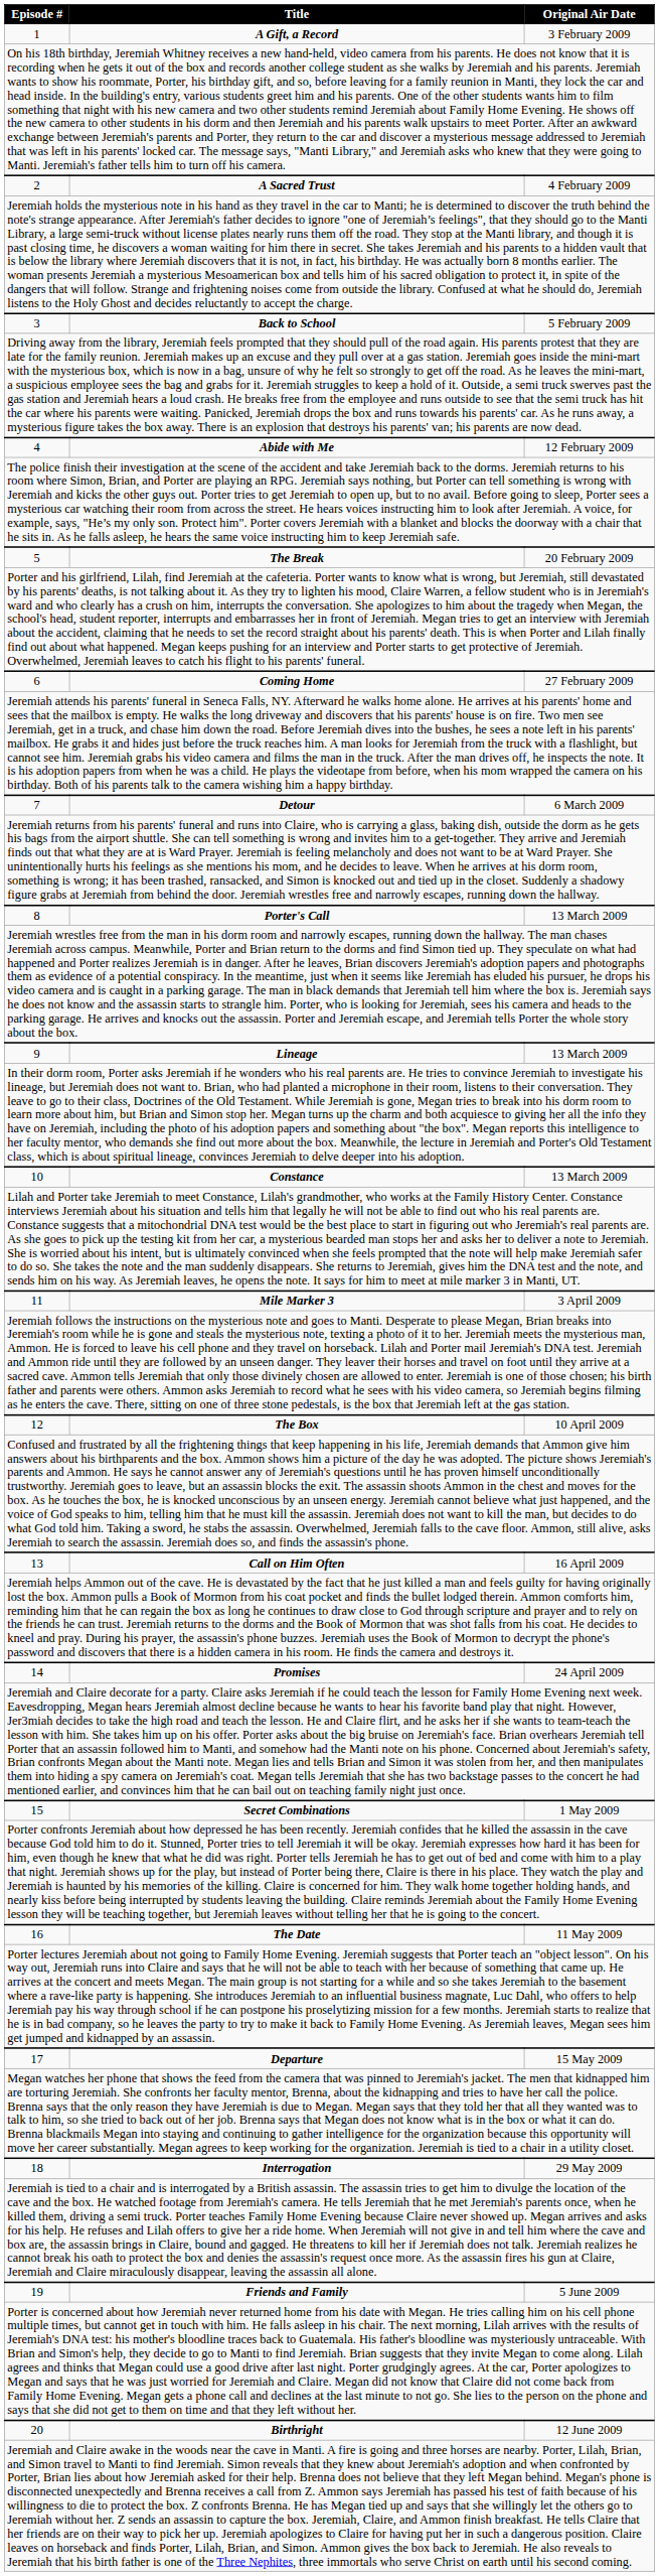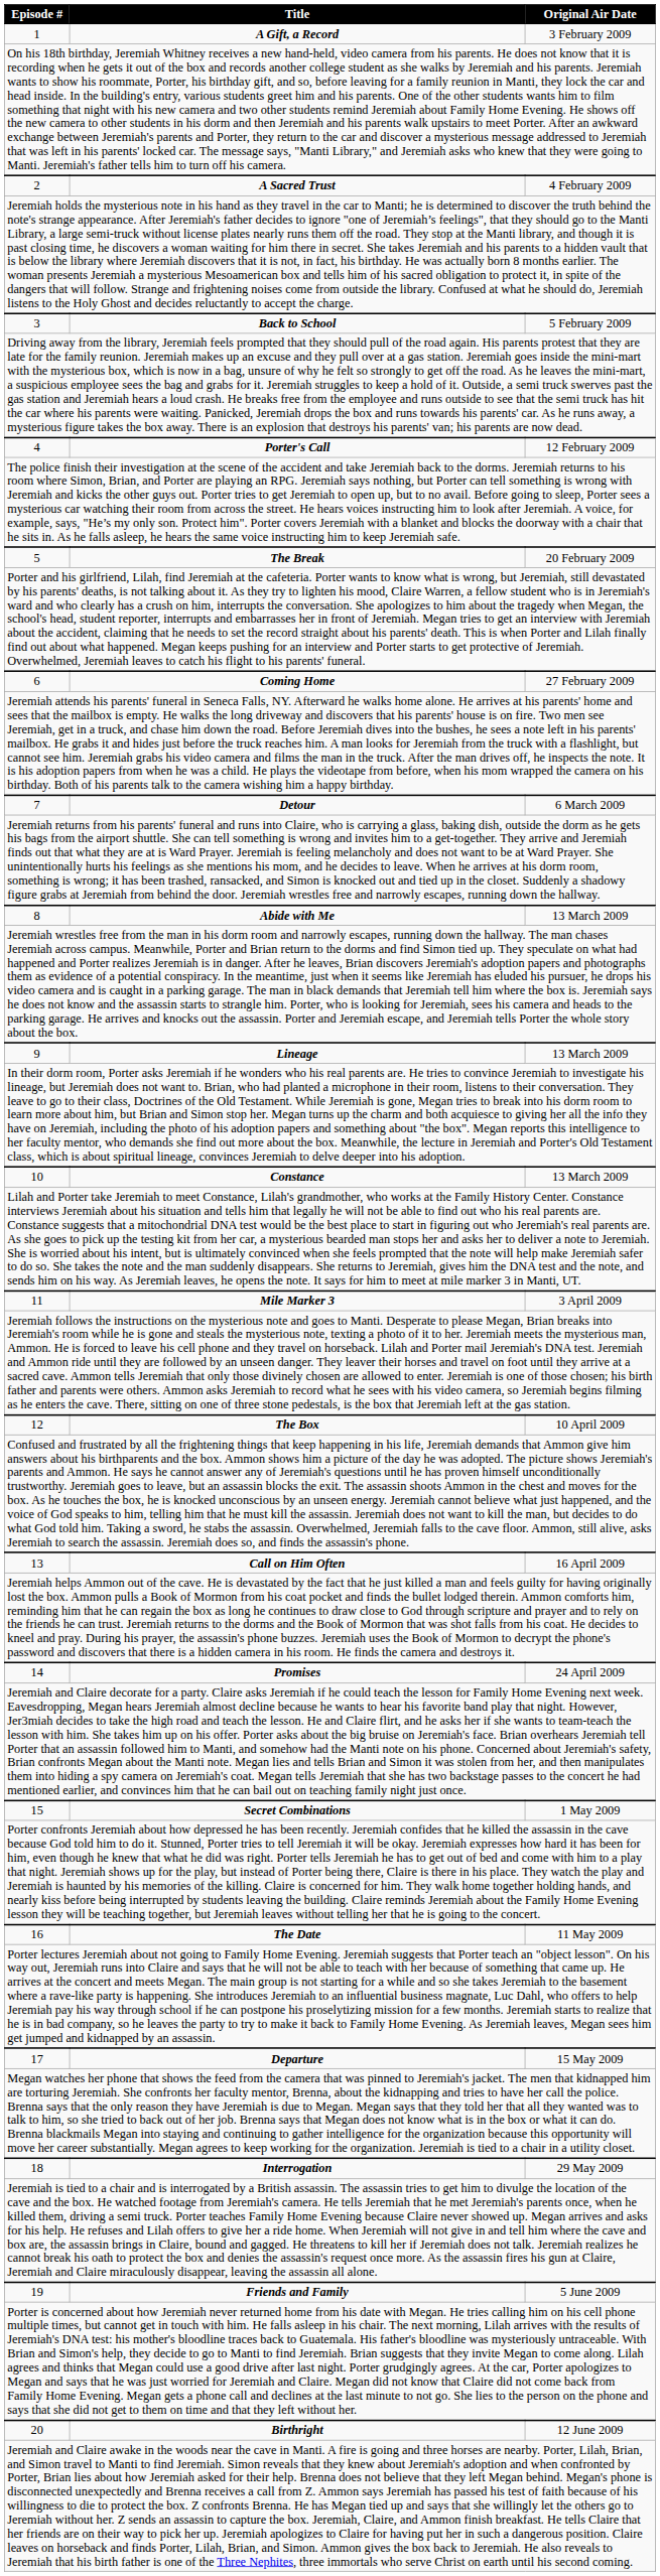 <table class="wikitable" width="95%">
 <tr>
 <th style="background-color: black; color: white; border: 1px solid black;" width="10%">Episode #</th>
 <th style="background-color: black; color: white; border: 1px solid black;" width="70%">Title</th>
 <th style="background-color: black; color: white; border: 1px solid black;" width="20%">Original Air Date</th>
 </tr>
 <tr>
 <td style="text-align: center;">1</td>
 <td style="text-align: center;"><strong><em>A Gift, a Record</em></strong></td>
 <td style="text-align: center;">3 February 2009</td>
 </tr>
 <tr>
 <td colspan="3" style="border-bottom: 2px solid black;">On his 18th birthday, Jeremiah Whitney receives a new hand-held, video camera from his parents.  He does not know that it is recording when he gets it out of the box and records another college student as she walks by Jeremiah and his parents.  Jeremiah wants to show his roommate, Porter, his birthday gift, and so, before leaving for a family reunion in Manti, they lock the car and head inside.  In the building's entry, various students greet him and his parents.  One of the other students wants him to film something that night with his new camera and two other students remind Jeremiah about Family Home Evening.  He shows off the new camera to other students in his dorm and then Jeremiah and his parents walk upstairs to meet Porter.  After an awkward exchange between Jeremiah's parents and Porter, they return to the car and discover a mysterious message addressed to Jeremiah that was left in his parents' locked car.  The message says, "Manti Library," and Jeremiah asks who knew that they were going to Manti.  Jeremiah's father tells him to turn off his camera.</td>
 </tr>
 <tr>
 <td style="text-align: center;">2</td>
 <td style="text-align: center;"><strong><em>A Sacred Trust</em></strong></td>
 <td style="text-align: center;">4 February 2009</td>
 </tr>
 <tr>
 <td colspan="3" style="border-bottom: 2px solid black;">Jeremiah holds the mysterious note in his hand as they travel in the car to Manti; he is determined to discover the truth behind the note's strange appearance.  After Jeremiah's father decides to ignore "one of Jeremiah’s feelings", that they should go to the Manti Library, a large semi-truck without license plates nearly runs them off the road.  They stop at the Manti library, and though it is past closing time, he discovers a woman waiting for him there in secret.  She takes Jeremiah and his parents to a hidden vault that is below the library where Jeremiah discovers that it is not, in fact, his birthday.  He was actually born 8 months earlier.  The woman presents Jeremiah a mysterious Mesoamerican box and tells him of his sacred obligation to protect it, in spite of the dangers that will follow.  Strange and frightening noises come from outside the library.  Confused at what he should do, Jeremiah listens to the Holy Ghost and decides reluctantly to accept the charge.</td>
 </tr>
 <tr>
 <td style="text-align: center;">3</td>
 <td style="text-align: center;"><strong><em>Back to School</em></strong></td>
 <td style="text-align: center;">5 February 2009</td>
 </tr>
 <tr>
 <td colspan="3" style="border-bottom: 2px solid black;">Driving away from the library, Jeremiah feels prompted that they should pull of the road again.  His parents protest that they are late for the family reunion.  Jeremiah makes up an excuse and they pull over at a gas station.  Jeremiah goes inside the mini-mart with the mysterious box, which is now in a bag, unsure of why he felt so strongly to get off the road.  As he leaves the mini-mart, a suspicious employee sees the bag and grabs for it.  Jeremiah struggles to keep a hold of it.  Outside, a semi truck swerves past the gas station and Jeremiah hears a loud crash.  He breaks free from the employee and runs outside to see that the semi truck has hit the car where his parents were waiting.  Panicked, Jeremiah drops the box and runs towards his parents' car.  As he runs away, a mysterious figure takes the box away.  There is an explosion that destroys his parents' van; his parents are now dead.</td>
 </tr>
 <tr>
 <td style="text-align: center;">4</td>
-<td style="text-align: center;"><strong><em>Abide with Me</em></strong></td>
+<td style="text-align: center;"><strong><em>Porter's Call</em></strong></td>
 <td style="text-align: center;">12 February 2009</td>
 </tr>
 <tr>
 <td colspan="3" style="border-bottom: 2px solid black;">The police finish their investigation at the scene of the accident and take Jeremiah back to the dorms.  Jeremiah returns to his room where Simon, Brian, and Porter are playing an RPG.  Jeremiah says nothing, but Porter can tell something is wrong with Jeremiah and kicks the other guys out.  Porter tries to get Jeremiah to open up, but to no avail.  Before going to sleep, Porter sees a mysterious car watching their room from across the street.  He hears voices instructing him to look after Jeremiah.  A voice, for example, says, "He’s my only son.  Protect him".  Porter covers Jeremiah with a blanket and blocks the doorway with a chair that he sits in.  As he falls asleep, he hears the same voice instructing him to keep Jeremiah safe.</td>
 </tr>
 <tr>
 <td style="text-align: center;">5</td>
 <td style="text-align: center;"><strong><em>The Break</em></strong></td>
 <td style="text-align: center;">20 February 2009</td>
 </tr>
 <tr>
 <td colspan="3" style="border-bottom: 2px solid black;">Porter and his girlfriend, Lilah, find Jeremiah at the cafeteria.  Porter wants to know what is wrong, but Jeremiah, still devastated by his parents' deaths, is not talking about it.  As they try to lighten his mood, Claire Warren, a fellow student who is in Jeremiah's ward and who clearly has a crush on him, interrupts the conversation.  She apologizes to him about the tragedy when Megan, the school's head, student reporter, interrupts and embarrasses her in front of Jeremiah.  Megan tries to get an interview with Jeremiah about the accident, claiming that he needs to set the record straight about his parents' death.  This is when Porter and Lilah finally find out about what happened.  Megan keeps pushing for an interview and Porter starts to get protective of Jeremiah.  Overwhelmed, Jeremiah leaves to catch his flight to his parents' funeral.</td>
 </tr>
 <tr>
 <td style="text-align: center;">6</td>
 <td style="text-align: center;"><strong><em>Coming Home</em></strong></td>
 <td style="text-align: center;">27 February 2009</td>
 </tr>
 <tr>
 <td colspan="3" style="border-bottom: 2px solid black;">Jeremiah attends his parents' funeral in Seneca Falls, NY.  Afterward he walks home alone.  He arrives at his parents' home and sees that the mailbox is empty.  He walks the long driveway and discovers that his parents' house is on fire.  Two men see Jeremiah, get in a truck, and chase him down the road.  Before Jeremiah dives into the bushes, he sees a note left in his parents' mailbox.  He grabs it and hides just before the truck reaches him.  A man looks for Jeremiah from the truck with a flashlight, but cannot see him.  Jeremiah grabs his video camera and films the man in the truck.  After the man drives off, he inspects the note.  It is his adoption papers from when he was a child.  He plays the videotape from before, when his mom wrapped the camera on his birthday.  Both of his parents talk to the camera wishing him a happy birthday.</td>
 </tr>
 <tr>
 <td style="text-align: center;">7</td>
 <td style="text-align: center;"><strong><em>Detour</em></strong></td>
 <td style="text-align: center;">6 March 2009</td>
 </tr>
 <tr>
 <td colspan="3" style="border-bottom: 2px solid black;">Jeremiah returns from his parents' funeral and runs into Claire, who is carrying a glass, baking dish, outside the dorm as he gets his bags from the airport shuttle.  She can tell something is wrong and invites him to a get-together.  They arrive and Jeremiah finds out that what they are at is Ward Prayer.  Jeremiah is feeling melancholy and does not want to be at Ward Prayer.  She unintentionally hurts his feelings as she mentions his mom, and he decides to leave.  When he arrives at his dorm room, something is wrong; it has been trashed, ransacked, and Simon is knocked out and tied up in the closet.  Suddenly a shadowy figure grabs at Jeremiah from behind the door.  Jeremiah wrestles free and narrowly escapes, running down the hallway.</td>
 </tr>
 <tr>
 <td style="text-align: center;">8</td>
-<td style="text-align: center;"><strong><em>Porter's Call</em></strong></td>
+<td style="text-align: center;"><strong><em>Abide with Me</em></strong></td>
 <td style="text-align: center;">13 March 2009</td>
 </tr>
 <tr>
 <td colspan="3" style="border-bottom: 2px solid black;">Jeremiah wrestles free from the man in his dorm room and narrowly escapes, running down the hallway.  The man chases Jeremiah across campus.  Meanwhile, Porter and Brian return to the dorms and find Simon tied up.  They speculate on what had happened and Porter realizes Jeremiah is in danger.  After he leaves, Brian discovers Jeremiah's adoption papers and photographs them as evidence of a potential conspiracy. In the meantime, just when it seems like Jeremiah has eluded his pursuer, he drops his video camera and is caught in a parking garage.  The man in black demands that Jeremiah tell him where the box is.  Jeremiah says he does not know and the assassin starts to strangle him.  Porter, who is looking for Jeremiah, sees his camera and heads to the parking garage.  He arrives and knocks out the assassin.  Porter and Jeremiah escape, and Jeremiah tells Porter the whole story about the box.</td>
 </tr>
 <tr>
 <td style="text-align: center;">9</td>
 <td style="text-align: center;"><strong><em>Lineage</em></strong></td>
 <td style="text-align: center;">13 March 2009</td>
 </tr>
 <tr>
 <td colspan="3" style="border-bottom: 2px solid black;">In their dorm room, Porter asks Jeremiah if he wonders who his real parents are.  He tries to convince Jeremiah to investigate his lineage, but Jeremiah does not want to.  Brian, who had planted a microphone in their room, listens to their conversation.  They leave to go to their class, Doctrines of the Old Testament.  While Jeremiah is gone, Megan tries to break into his dorm room to learn more about him, but Brian and Simon stop her.  Megan turns up the charm and both acquiesce to giving her all the info they have on Jeremiah, including the photo of his adoption papers and something about "the box".  Megan reports this intelligence to her faculty mentor, who demands she find out more about the box.  Meanwhile, the lecture in Jeremiah and Porter's Old Testament class, which is about spiritual lineage, convinces Jeremiah to delve deeper into his adoption.</td>
 </tr>
 <tr>
 <td style="text-align: center;">10</td>
 <td style="text-align: center;"><strong><em>Constance</em></strong></td>
 <td style="text-align: center;">13 March 2009</td>
 </tr>
 <tr>
 <td colspan="3" style="border-bottom: 2px solid black;">Lilah and Porter take Jeremiah to meet Constance, Lilah's grandmother, who works at the Family History Center.  Constance interviews Jeremiah about his situation and tells him that legally he will not be able to find out who his real parents are.  Constance suggests that a mitochondrial DNA test would be the best place to start in figuring out who Jeremiah's real parents are.  As she goes to pick up the testing kit from her car, a mysterious bearded man stops her and asks her to deliver a note to Jeremiah.  She is worried about his intent, but is ultimately convinced when she feels prompted that the note will help make Jeremiah safer to do so.  She takes the note and the man suddenly disappears.  She returns to Jeremiah, gives him the DNA test and the note, and sends him on his way.  As Jeremiah leaves, he opens the note.  It says for him to meet at mile marker 3 in Manti, UT.</td>
 </tr>
 <tr>
 <td style="text-align: center;">11</td>
 <td style="text-align: center;"><strong><em>Mile Marker 3</em></strong></td>
 <td style="text-align: center;">3 April 2009</td>
 </tr>
 <tr>
 <td colspan="3" style="border-bottom: 2px solid black;">Jeremiah follows the instructions on the mysterious note and goes to Manti.  Desperate to please Megan, Brian breaks into Jeremiah's room while he is gone and steals the mysterious note, texting a photo of it to her.  Jeremiah meets the mysterious man, Ammon.  He is forced to leave his cell phone and they travel on horseback.  Lilah and Porter mail Jeremiah's DNA test.  Jeremiah and Ammon ride until they are followed by an unseen danger.  They leaver their horses and travel on foot until they arrive at a sacred cave.  Ammon tells Jeremiah that only those divinely chosen are allowed to enter.  Jeremiah is one of those chosen; his birth father and parents were others.  Ammon asks Jeremiah to record what he sees with his video camera, so Jeremiah begins filming as he enters the cave.  There, sitting on one of three stone pedestals, is the box that Jeremiah left at the gas station.</td>
 </tr>
 <tr>
 <td style="text-align: center;">12</td>
 <td style="text-align: center;"><strong><em>The Box</em></strong></td>
 <td style="text-align: center;">10 April 2009</td>
 </tr>
 <tr>
 <td colspan="3" style="border-bottom: 2px solid black;">Confused and frustrated by all the frightening things that keep happening in his life, Jeremiah demands that Ammon give him answers about his birthparents and the box.  Ammon shows him a picture of the day he was adopted.  The picture shows Jeremiah's parents and Ammon.  He says he cannot answer any of Jeremiah's questions until he has proven himself unconditionally trustworthy.  Jeremiah goes to leave, but an assassin blocks the exit.  The assassin shoots Ammon in the chest and moves for the box.  As he touches the box, he is knocked unconscious by an unseen energy.  Jeremiah cannot believe what just happened, and the voice of God speaks to him, telling him that he must kill the assassin.  Jeremiah does not want to kill the man, but decides to do what God told him.  Taking a sword, he stabs the assassin.  Overwhelmed, Jeremiah falls to the cave floor.  Ammon, still alive, asks Jeremiah to search the assassin.  Jeremiah does so, and finds the assassin's phone.</td>
 </tr>
 <tr>
 <td style="text-align: center;">13</td>
 <td style="text-align: center;"><strong><em>Call on Him Often</em></strong></td>
 <td style="text-align: center;">16 April 2009</td>
 </tr>
 <tr>
 <td colspan="3" style="border-bottom: 2px solid black;">Jeremiah helps Ammon out of the cave.  He is devastated by the fact that he just killed a man and feels guilty for having originally lost the box.  Ammon pulls a Book of Mormon from his coat pocket and finds the bullet lodged therein.  Ammon comforts him, reminding him that he can regain the box as long he continues to draw close to God through scripture and prayer and to rely on the friends he can trust.  Jeremiah returns to the dorms and the Book of Mormon that was shot falls from his coat.  He decides to kneel and pray.  During his prayer, the assassin's phone buzzes.  Jeremiah uses the Book of Mormon to decrypt the phone's password and discovers that there is a hidden camera in his room.  He finds the camera and destroys it.</td>
 </tr>
 <tr>
 <td style="text-align: center;">14</td>
 <td style="text-align: center;"><strong><em>Promises</em></strong></td>
 <td style="text-align: center;">24 April 2009</td>
 </tr>
 <tr>
 <td colspan="3" style="border-bottom: 2px solid black;">Jeremiah and Claire decorate for a party.  Claire asks Jeremiah if he could teach the lesson for Family Home Evening next week.  Eavesdropping, Megan hears Jeremiah almost decline because he wants to hear his favorite band play that night.  However, Jer3miah decides to take the high road and teach the lesson.  He and Claire flirt, and he asks her if she wants to team-teach the lesson with him.  She takes him up on his offer.  Porter asks about the big bruise on Jeremiah's face.  Brian overhears Jeremiah tell Porter that an assassin followed him to Manti, and somehow had the Manti note on his phone.  Concerned about Jeremiah's safety, Brian confronts Megan about the Manti note.  Megan lies and tells Brian and Simon it was stolen from her, and then manipulates them into hiding a spy camera on Jeremiah's coat.  Megan tells Jeremiah that she has two backstage passes to the concert he had mentioned earlier, and convinces him that he can bail out on teaching family night just once.</td>
 </tr>
 <tr>
 <td style="text-align: center;">15</td>
 <td style="text-align: center;"><strong><em>Secret Combinations</em></strong></td>
 <td style="text-align: center;">1 May 2009</td>
 </tr>
 <tr>
 <td colspan="3" style="border-bottom: 2px solid black;">Porter confronts Jeremiah about how depressed he has been recently.  Jeremiah confides that he killed the assassin in the cave because God told him to do it.  Stunned, Porter tries to tell Jeremiah it will be okay.  Jeremiah expresses how hard it has been for him, even though he knew that what he did was right.  Porter tells Jeremiah he has to get out of bed and come with him to a play that night.  Jeremiah shows up for the play, but instead of Porter being there, Claire is there in his place.  They watch the play and Jeremiah is haunted by his memories of the killing.  Claire is concerned for him.  They walk home together holding hands, and nearly kiss before being interrupted by students leaving the building.  Claire reminds Jeremiah about the Family Home Evening lesson they will be teaching together, but Jeremiah leaves without telling her that he is going to the concert.</td>
 </tr>
 <tr>
 <td style="text-align: center;">16</td>
 <td style="text-align: center;"><strong><em>The Date</em></strong></td>
 <td style="text-align: center;">11 May 2009</td>
 </tr>
 <tr>
 <td colspan="3" style="border-bottom: 2px solid black;">Porter lectures Jeremiah about not going to Family Home Evening.  Jeremiah suggests that Porter teach an "object lesson".  On his way out, Jeremiah runs into Claire and says that he will not be able to teach with her because of something that came up.  He arrives at the concert and meets Megan.  The main group is not starting for a while and so she takes Jeremiah to the basement where a rave-like party is happening.  She introduces Jeremiah to an influential business magnate, Luc Dahl, who offers to help Jeremiah pay his way through school if he can postpone his proselytizing mission for a few months.  Jeremiah starts to realize that he is in bad company, so he leaves the party to try to make it back to Family Home Evening.  As Jeremiah leaves, Megan sees him get jumped and kidnapped by an assassin.</td>
 </tr>
 <tr>
 <td style="text-align: center;">17</td>
 <td style="text-align: center;"><strong><em>Departure</em></strong></td>
 <td style="text-align: center;">15 May 2009</td>
 </tr>
 <tr>
 <td colspan="3" style="border-bottom: 2px solid black;">Megan watches her phone that shows the feed from the camera that was pinned to Jeremiah's jacket.  The men that kidnapped him are torturing Jeremiah.  She confronts her faculty mentor, Brenna, about the kidnapping and tries to have her call the police.  Brenna says that the only reason they have Jeremiah is due to Megan.  Megan says that they told her that all they wanted was to talk to him, so she tried to back out of her job.  Brenna says that Megan does not know what is in the box or what it can do.  Brenna blackmails Megan into staying and continuing to gather intelligence for the organization because this opportunity will move her career substantially.  Megan agrees to keep working for the organization.  Jeremiah is tied to a chair in a utility closet.</td>
 </tr>
 <tr>
 <td style="text-align: center;">18</td>
 <td style="text-align: center;"><strong><em>Interrogation</em></strong></td>
 <td style="text-align: center;">29 May 2009</td>
 </tr>
 <tr>
 <td colspan="3" style="border-bottom: 2px solid black;">Jeremiah is tied to a chair and is interrogated by a British assassin.  The assassin tries to get him to divulge the location of the cave and the box.  He watched footage from Jeremiah's camera.  He tells Jeremiah that he met Jeremiah's parents once, when he killed them, driving a semi truck.  Porter teaches Family Home Evening because Claire never showed up.  Megan arrives and asks for his help.  He refuses and Lilah offers to give her a ride home.  When Jeremiah will not give in and tell him where the cave and box are, the assassin brings in Claire, bound and gagged.  He threatens to kill her if Jeremiah does not talk.  Jeremiah realizes he cannot break his oath to protect the box and denies the assassin's request once more.  As the assassin fires his gun at Claire, Jeremiah and Claire miraculously disappear, leaving the assassin all alone.</td>
 </tr>
 <tr>
 <td style="text-align: center;">19</td>
 <td style="text-align: center;"><strong><em>Friends and Family</em></strong></td>
 <td style="text-align: center;">5 June 2009</td>
 </tr>
 <tr>
 <td colspan="3" style="border-bottom: 2px solid black;">Porter is concerned about how Jeremiah never returned home from his date with Megan.  He tries calling him on his cell phone multiple times, but cannot get in touch with him.  He falls asleep in his chair.  The next morning, Lilah arrives with the results of Jeremiah's DNA test: his mother's bloodline traces back to Guatemala.  His father's bloodline was mysteriously untraceable.  With Brian and Simon's help, they decide to go to Manti to find Jeremiah.  Brian suggests that they invite Megan to come along.  Lilah agrees and thinks that Megan could use a good drive after last night.  Porter grudgingly agrees.  At the car, Porter apologizes to Megan and says that he was just worried for Jeremiah and Claire.  Megan did not know that Claire did not come back from Family Home Evening.  Megan gets a phone call and declines at the last minute to not go.  She lies to the person on the phone and says that she did not get to them on time and that they left without her.</td>
 </tr>
 <tr>
 <td style="text-align: center;">20</td>
 <td style="text-align: center;"><strong><em>Birthright</em></strong></td>
 <td style="text-align: center;">12 June 2009</td>
 </tr>
 <tr>
 <td colspan="3">Jeremiah and Claire awake in the woods near the cave in Manti.  A fire is going and three horses are nearby.  Porter, Lilah, Brian, and Simon travel to Manti to find Jeremiah.  Simon reveals that they knew about Jeremiah's adoption and when confronted by Porter, Brian lies about how Jeremiah asked for their help.  Brenna does not believe that they left Megan behind.  Megan's phone is disconnected unexpectedly and Brenna receives a call from Z.  Ammon says Jeremiah has passed his test of faith because of his willingness to die to protect the box.  Z confronts Brenna.  He has Megan tied up and says that she willingly let the others go to Jeremiah without her.  Z sends an assassin to capture the box.  Jeremiah, Claire, and Ammon finish breakfast.  He tells Claire that her friends are on their way to pick her up.  Jeremiah apologizes to Claire for having put her in such a dangerous position.  Claire leaves on horseback and finds Porter, Lilah, Brian, and Simon.  Ammon gives the box back to Jeremiah.  He also reveals to Jeremiah that his birth father is one of the <a href='#'>Three Nephites</a>, three immortals who serve Christ on earth until his second coming.</td>
 </tr>
 </table>
